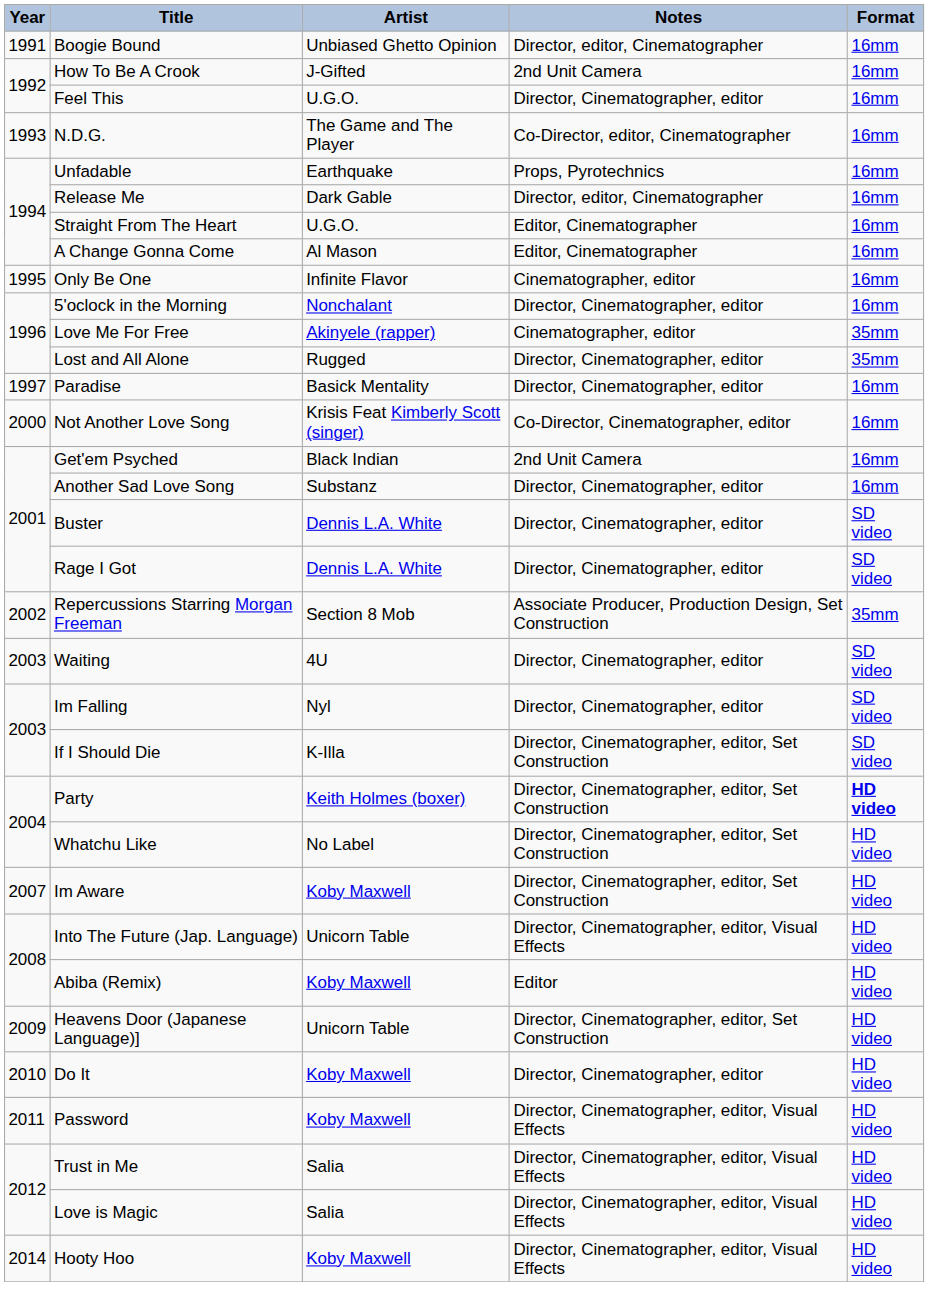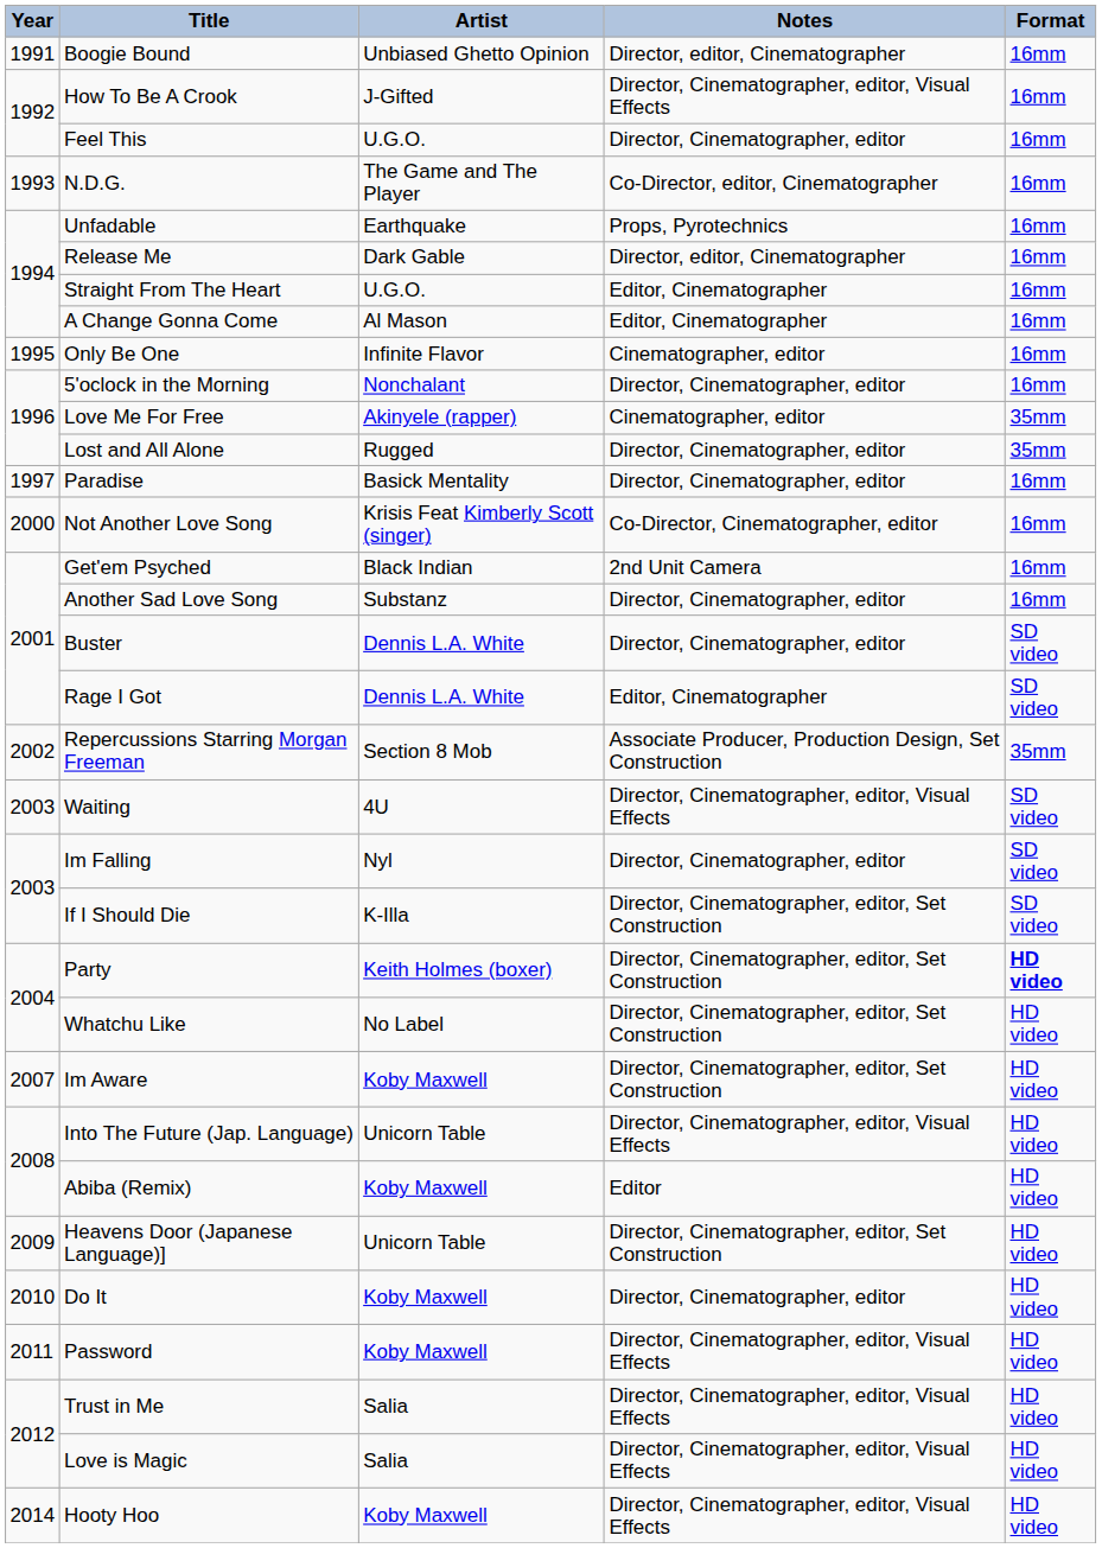 <table class="wikitable">
 <tr>
 <th style="background:#B0C4DE;">Year</th>
 <th style="background:#B0C4DE;">Title</th>
 <th style="background:#B0C4DE;">Artist</th>
 <th style="background:#B0C4DE;">Notes</th>
 <th style="background:#B0C4DE;">Format</th>
 </tr>
 <tr>
 <td rowspan="1">1991</td>
 <td>Boogie Bound</td>
 <td>Unbiased Ghetto Opinion</td>
 <td>Director, editor, Cinematographer</td>
 <td><a href='#'>16mm</a></td>
 </tr>
 <tr>
 <td rowspan="2">1992</td>
 <td>How To Be A Crook</td>
 <td>J-Gifted</td>
-<td>2nd Unit Camera</td>
+<td>Director, Cinematographer, editor, Visual Effects</td>
 <td><a href='#'>16mm</a></td>
 </tr>
 <tr>
 <td>Feel This</td>
 <td>U.G.O.</td>
 <td>Director, Cinematographer, editor</td>
 <td><a href='#'>16mm</a></td>
 </tr>
 <tr>
 <td rowspan ="1">1993</td>
 <td>N.D.G.</td>
 <td>The Game and The Player</td>
 <td>Co-Director, editor, Cinematographer</td>
 <td><a href='#'>16mm</a></td>
 </tr>
 <tr>
 <td rowspan="4">1994</td>
 <td>Unfadable</td>
 <td>Earthquake</td>
 <td>Props, Pyrotechnics</td>
 <td><a href='#'>16mm</a></td>
 </tr>
 <tr>
 <td>Release Me</td>
 <td>Dark Gable</td>
 <td>Director, editor, Cinematographer</td>
 <td><a href='#'>16mm</a></td>
 </tr>
 <tr>
 <td>Straight From The Heart</td>
 <td>U.G.O.</td>
 <td>Editor, Cinematographer</td>
 <td><a href='#'>16mm</a></td>
 </tr>
 <tr>
 <td>A Change Gonna Come</td>
 <td>Al Mason</td>
 <td>Editor, Cinematographer</td>
 <td><a href='#'>16mm</a></td>
 </tr>
 <tr>
 <td rowspan="1">1995</td>
 <td>Only Be One</td>
 <td>Infinite Flavor</td>
 <td>Cinematographer, editor</td>
 <td><a href='#'>16mm</a></td>
 </tr>
 <tr>
 <td rowspan="3">1996</td>
 <td>5'oclock in the Morning</td>
 <td><a href='#'>Nonchalant</a></td>
 <td>Director, Cinematographer, editor</td>
 <td><a href='#'>16mm</a></td>
 </tr>
 <tr>
 <td>Love Me For Free</td>
 <td><a href='#'>Akinyele (rapper)</a></td>
 <td>Cinematographer, editor</td>
 <td><a href='#'>35mm</a></td>
 </tr>
 <tr>
 <td>Lost and All Alone</td>
 <td>Rugged</td>
 <td>Director, Cinematographer, editor</td>
 <td><a href='#'>35mm</a></td>
 </tr>
 <tr>
 <td rowspan="1">1997</td>
 <td>Paradise</td>
 <td>Basick Mentality</td>
 <td>Director, Cinematographer, editor</td>
 <td><a href='#'>16mm</a></td>
 </tr>
 <tr>
 <td rowspan=" 1">2000</td>
 <td>Not Another Love Song</td>
 <td>Krisis Feat <a href='#'>Kimberly Scott (singer)</a></td>
 <td>Co-Director, Cinematographer, editor</td>
 <td><a href='#'>16mm</a></td>
 </tr>
 <tr>
 <td rowspan="4">2001</td>
 <td>Get'em Psyched</td>
 <td>Black Indian</td>
 <td>2nd Unit Camera</td>
 <td><a href='#'>16mm</a></td>
 </tr>
 <tr>
 <td>Another Sad Love Song</td>
 <td>Substanz</td>
 <td>Director, Cinematographer, editor</td>
 <td><a href='#'>16mm</a></td>
 </tr>
 <tr>
 <td>Buster</td>
 <td><a href='#'>Dennis L.A. White</a></td>
 <td>Director, Cinematographer, editor</td>
 <td><a href='#'>SD video</a></td>
 </tr>
 <tr>
 <td>Rage I Got</td>
 <td><a href='#'>Dennis L.A. White</a></td>
-<td>Director, Cinematographer, editor</td>
+<td>Editor, Cinematographer</td>
 <td><a href='#'>SD video</a></td>
 </tr>
 <tr>
 <td rowspan="1">2002</td>
 <td>Repercussions Starring <a href='#'>Morgan Freeman</a></td>
 <td>Section 8 Mob</td>
 <td>Associate Producer, Production Design, Set Construction</td>
 <td><a href='#'>35mm</a></td>
 </tr>
 <tr>
 <td rowspan="1">2003</td>
 <td>Waiting</td>
 <td>4U</td>
-<td>Director, Cinematographer, editor</td>
+<td>Director, Cinematographer, editor, Visual Effects</td>
 <td><a href='#'>SD video</a></td>
 </tr>
 <tr>
 <td rowspan="2">2003</td>
 <td>Im Falling</td>
 <td>Nyl</td>
 <td>Director, Cinematographer, editor</td>
 <td><a href='#'>SD video</a></td>
 </tr>
 <tr>
 <td>If I Should Die</td>
 <td>K-Illa</td>
 <td>Director, Cinematographer, editor, Set Construction</td>
 <td><a href='#'>SD video</a></td>
 </tr>
 <tr>
 <td rowspan="2 ">2004</td>
 <td>Party</td>
 <td><a href='#'>Keith Holmes (boxer)</a></td>
 <td>Director, Cinematographer, editor, Set Construction</td>
 <td><strong><a href='#'>HD video</a></strong></td>
 </tr>
 <tr>
 <td>Whatchu Like</td>
 <td>No Label</td>
 <td>Director, Cinematographer, editor, Set Construction</td>
 <td><a href='#'>HD video</a></td>
 </tr>
 <tr>
 <td rowspan="1">2007</td>
 <td>Im Aware</td>
 <td><a href='#'>Koby Maxwell</a></td>
 <td>Director, Cinematographer, editor, Set Construction</td>
 <td><a href='#'>HD video</a></td>
 </tr>
 <tr>
 <td rowspan="2">2008</td>
 <td>Into The Future (Jap. Language)</td>
 <td>Unicorn Table</td>
 <td>Director, Cinematographer, editor, Visual Effects</td>
 <td><a href='#'>HD video</a></td>
 </tr>
 <tr>
 <td>Abiba (Remix)</td>
 <td><a href='#'>Koby Maxwell</a></td>
 <td>Editor</td>
 <td><a href='#'>HD video</a></td>
 </tr>
 <tr>
 <td rowspan="1">2009</td>
 <td>Heavens Door (Japanese Language)]</td>
 <td>Unicorn Table</td>
 <td>Director, Cinematographer, editor, Set Construction</td>
 <td><a href='#'>HD video</a></td>
 </tr>
 <tr>
 <td rowspan="1">2010</td>
 <td>Do It</td>
 <td><a href='#'>Koby Maxwell</a></td>
 <td>Director, Cinematographer, editor</td>
 <td><a href='#'>HD video</a></td>
 </tr>
 <tr>
 <td rowspan="1">2011</td>
 <td>Password</td>
 <td><a href='#'>Koby Maxwell</a></td>
 <td>Director, Cinematographer, editor, Visual Effects</td>
 <td><a href='#'>HD video</a></td>
 </tr>
 <tr>
 <td rowspan="2">2012</td>
 <td>Trust in Me</td>
 <td>Salia</td>
 <td>Director, Cinematographer, editor, Visual Effects</td>
 <td><a href='#'>HD video</a></td>
 </tr>
 <tr>
 <td>Love is Magic</td>
 <td>Salia</td>
 <td>Director, Cinematographer, editor, Visual Effects</td>
 <td><a href='#'>HD video</a></td>
 </tr>
 <tr>
 <td rowspan="1">2014</td>
 <td>Hooty Hoo</td>
 <td><a href='#'>Koby Maxwell</a></td>
 <td>Director, Cinematographer, editor, Visual Effects</td>
 <td><a href='#'>HD video</a></td>
 </tr>
 </table>
